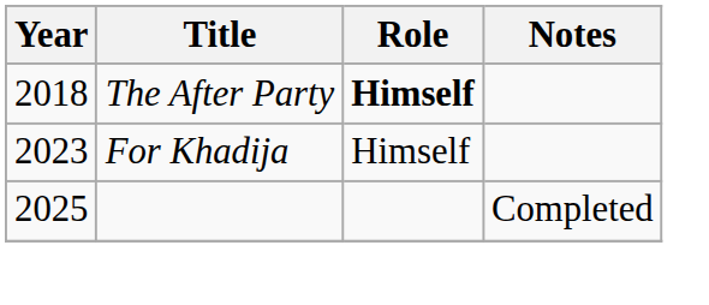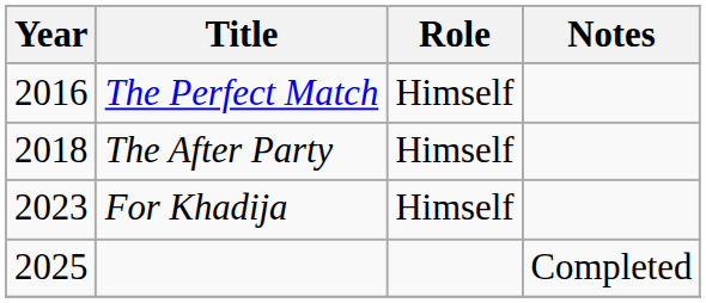 <table class="wikitable">
 <tr>
 <th>Year</th>
 <th>Title</th>
 <th>Role</th>
 <th>Notes</th>
 </tr>
 <tr>
+<td>2016</td>
+<td><em><a href='#'>The Perfect Match</a></em></td>
+<td>Himself</td>
+<td></td>
+</tr>
+<tr>
 <td>2018</td>
 <td><em>The After Party</em></td>
-<td><strong>Himself</strong></td>
+<td>Himself</td>
 <td></td>
 </tr>
 <tr>
 <td>2023</td>
 <td><em>For Khadija</em></td>
 <td>Himself</td>
 <td></td>
 </tr>
 <tr>
 <td>2025</td>
 <td></td>
 <td></td>
 <td>Completed</td>
 </tr>
 <tr>
 </tr>
 </table>
